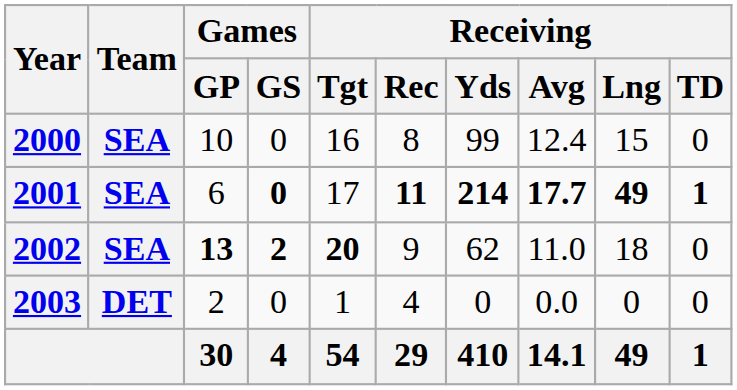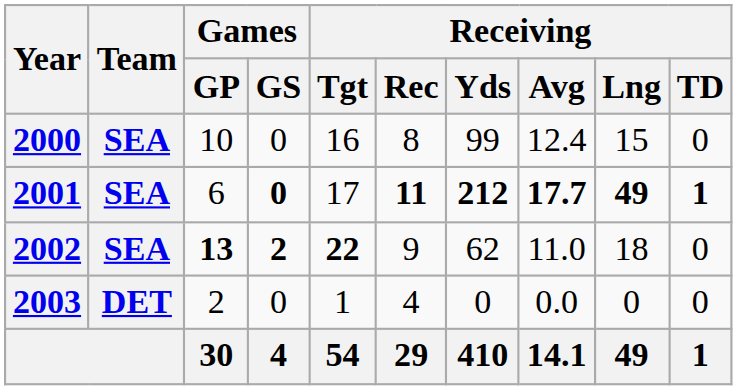 <table class="wikitable" style="text-align:center">
 <tr>
 <th rowspan="2">Year</th>
 <th rowspan="2">Team</th>
 <th colspan="2">Games</th>
 <th colspan="6">Receiving</th>
 </tr>
 <tr>
 <th>GP</th>
 <th>GS</th>
 <th>Tgt</th>
 <th>Rec</th>
 <th>Yds</th>
 <th>Avg</th>
 <th>Lng</th>
 <th>TD</th>
 </tr>
 <tr>
 <th><a href='#'>2000</a></th>
 <th><a href='#'>SEA</a></th>
 <td>10</td>
 <td>0</td>
 <td>16</td>
 <td>8</td>
 <td>99</td>
 <td>12.4</td>
 <td>15</td>
 <td>0</td>
 </tr>
 <tr>
 <th><a href='#'>2001</a></th>
 <th><a href='#'>SEA</a></th>
 <td>6</td>
 <td><strong>0</strong></td>
 <td>17</td>
 <td><strong>11</strong></td>
-<td><strong>214</strong></td>
+<td><strong>212</strong></td>
 <td><strong>17.7</strong></td>
 <td><strong>49</strong></td>
 <td><strong>1</strong></td>
 </tr>
 <tr>
 <th><a href='#'>2002</a></th>
 <th><a href='#'>SEA</a></th>
 <td><strong>13</strong></td>
 <td><strong>2</strong></td>
-<td><strong>20</strong></td>
+<td><strong>22</strong></td>
 <td>9</td>
 <td>62</td>
 <td>11.0</td>
 <td>18</td>
 <td>0</td>
 </tr>
 <tr>
 <th><a href='#'>2003</a></th>
 <th><a href='#'>DET</a></th>
 <td>2</td>
 <td>0</td>
 <td>1</td>
 <td>4</td>
 <td>0</td>
 <td>0.0</td>
 <td>0</td>
 <td>0</td>
 </tr>
 <tr>
 <th colspan="2"></th>
 <th>30</th>
 <th>4</th>
 <th>54</th>
 <th>29</th>
 <th>410</th>
 <th>14.1</th>
 <th>49</th>
 <th>1</th>
 </tr>
 </table>
